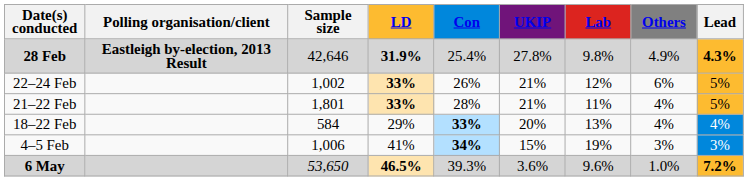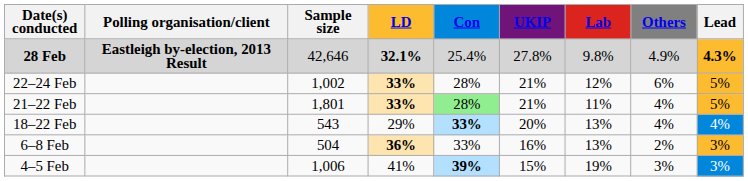 <table class="wikitable sortable" style="text-align:center;font-size:95%;line-height:14px">
 <tr>
 <th ! style="width:75px;">Date(s)<br>conducted</th>
 <th style="width:200px;">Polling organisation/client</th>
 <th class="unsortable" style="width:75px;">Sample size</th>
 <th class="unsortable"  style="background:#fdbb30; width:60px;"><a href='#'><span>LD</span></a></th>
 <th class="unsortable"  style="background:#0087dc; width:60px;"><a href='#'><span>Con</span></a></th>
 <th class="unsortable"  style="background:#70147a; width:60px;"><a href='#'><span>UKIP</span></a></th>
 <th class="unsortable"  style="background:#dc241f; width:60px;"><a href='#'><span>Lab</span></a></th>
 <th class="unsortable"  style="background:gray; width:60px;"><a href='#'><span>Others</span></a></th>
 <th class="unsortable" style="width:40px;">Lead</th>
 </tr>
 <tr>
 <td style="background:#D5D5D5"><strong>28 Feb</strong></td>
 <td style="background:#D5D5D5"><strong>Eastleigh by-election, 2013 Result</strong></td>
 <td style="background:#D5D5D5">42,646</td>
-<td style="background:#D5D5D5"><strong>31.9%</strong></td>
+<td style="background:#D5D5D5"><strong>32.1%</strong></td>
 <td style="background:#D5D5D5">25.4%</td>
 <td style="background:#D5D5D5">27.8%</td>
 <td style="background:#D5D5D5">9.8%</td>
 <td style="background:#D5D5D5">4.9%</td>
 <td style="background:#FDBB30; color:black;"><strong>4.3%</strong></td>
 </tr>
 <tr>
 <td>22–24 Feb</td>
 <td></td>
 <td>1,002</td>
 <td style="background:#FEE4AF"><strong>33%</strong></td>
-<td>26%</td>
+<td>28%</td>
 <td>21%</td>
 <td>12%</td>
 <td>6%</td>
 <td style="background:#FDBB30; color:black;">5%</td>
 </tr>
 <tr>
 <td>21–22 Feb</td>
 <td></td>
 <td>1,801</td>
 <td style="background:#FEE4AF"><strong>33%</strong></td>
-<td>28%</td>
+<td style="background: lightgreen;">28%</td>
 <td>21%</td>
 <td>11%</td>
 <td>4%</td>
 <td style="background:#FDBB30; color:black;">5%</td>
 </tr>
 <tr>
 <td>18–22 Feb</td>
 <td></td>
-<td>584</td>
+<td>543</td>
 <td>29%</td>
 <td style="background:#B3E0FF"><strong>33%</strong></td>
 <td>20%</td>
 <td>13%</td>
 <td>4%</td>
 <td style="background:#0087DC; color:white;">4%</td>
 </tr>
 <tr>
+<td>6–8 Feb</td>
+<td></td>
+<td>504</td>
+<td style="background:#FEE4AF"><strong>36%</strong></td>
+<td>33%</td>
+<td>16%</td>
+<td>13%</td>
+<td>2%</td>
+<td style="background:#FDBB30; color:black;">3%</td>
+</tr>
+<tr>
 <td>4–5 Feb</td>
 <td></td>
 <td>1,006</td>
 <td>41%</td>
-<td style="background:#B3E0FF"><strong>34%</strong></td>
+<td style="background:#B3E0FF"><strong>39%</strong></td>
 <td>15%</td>
 <td>19%</td>
 <td>3%</td>
 <td style="background:#0087DC; color:white;">3%</td>
 </tr>
-<tr>
-<td style="background:#D5D5D5"><strong>6 May</strong></td>
-<td style="background:#D5D5D5"></td>
-<td style="background:#D5D5D5"><em>53,650</em></td>
-<td style="background:#FEE4AF"><strong>46.5%</strong></td>
-<td style="background:#D5D5D5">39.3%</td>
-<td style="background:#D5D5D5">3.6%</td>
-<td style="background:#D5D5D5">9.6%</td>
-<td style="background:#D5D5D5">1.0%</td>
-<td style="background:#FDBB30; color:black;"><strong>7.2%</strong></td>
-</tr>
 </table>
